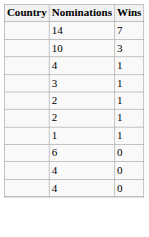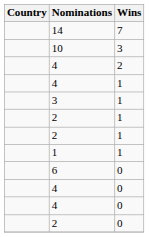 <table class="wikitable">
 <tr>
 <th>Country</th>
 <th>Nominations</th>
 <th>Wins</th>
 </tr>
 <tr>
 <td></td>
 <td>14</td>
 <td>7</td>
 </tr>
 <tr>
 <td></td>
 <td>10</td>
 <td>3</td>
+</tr>
+<tr>
+<td></td>
+<td>4</td>
+<td>2</td>
 </tr>
 <tr>
 <td></td>
 <td>4</td>
 <td>1</td>
 </tr>
 <tr>
 <td></td>
 <td>3</td>
 <td>1</td>
 </tr>
 <tr>
 <td></td>
 <td>2</td>
 <td>1</td>
 </tr>
 <tr>
 <td></td>
 <td>2</td>
 <td>1</td>
 </tr>
 <tr>
 <td></td>
 <td>1</td>
 <td>1</td>
 </tr>
 <tr>
 <td></td>
 <td>6</td>
 <td>0</td>
 </tr>
 <tr>
 <td></td>
 <td>4</td>
 <td>0</td>
 </tr>
 <tr>
 <td></td>
 <td>4</td>
 <td>0</td>
 </tr>
 <tr>
+<td></td>
+<td>2</td>
+<td>0</td>
+</tr>
+<tr>
 </tr>
 </table>
